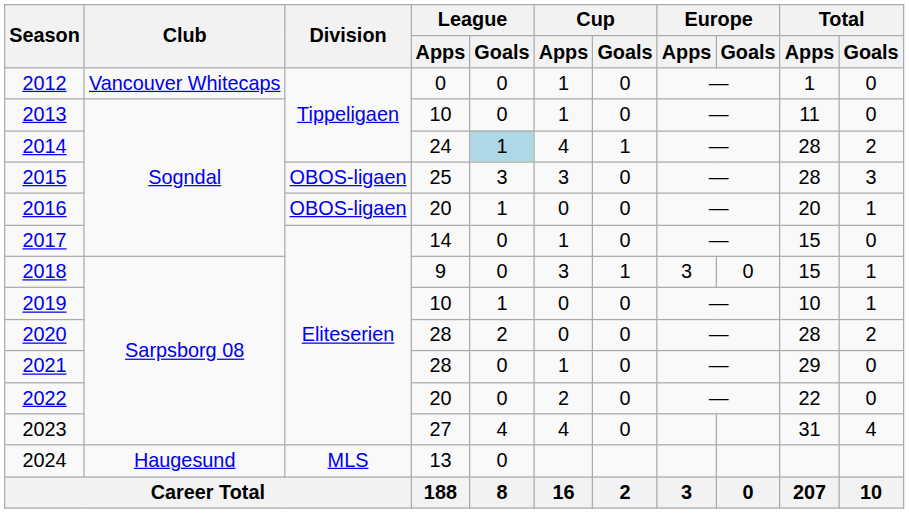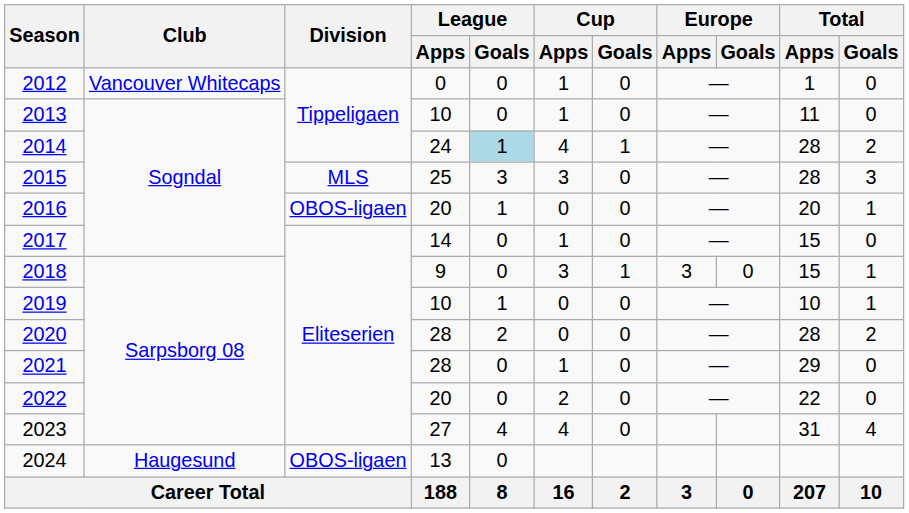 <table class="wikitable" style="text-align: center;">
 <tr>
 <th rowspan="2">Season</th>
 <th rowspan="2">Club</th>
 <th rowspan="2">Division</th>
 <th colspan="2">League</th>
 <th colspan="2">Cup</th>
 <th colspan="2">Europe</th>
 <th colspan="2">Total</th>
 </tr>
 <tr>
 <th>Apps</th>
 <th>Goals</th>
 <th>Apps</th>
 <th>Goals</th>
 <th>Apps</th>
 <th>Goals</th>
 <th>Apps</th>
 <th>Goals</th>
 </tr>
 <tr>
 <td><a href='#'>2012</a></td>
 <td><a href='#'>Vancouver Whitecaps</a></td>
 <td rowspan="3" valign="center"><a href='#'>Tippeligaen</a></td>
 <td>0</td>
 <td>0</td>
 <td>1</td>
 <td>0</td>
 <td colspan="2">—</td>
 <td>1</td>
 <td>0</td>
 </tr>
 <tr>
 <td><a href='#'>2013</a></td>
 <td rowspan="5" valign="center"><a href='#'>Sogndal</a></td>
 <td>10</td>
 <td>0</td>
 <td>1</td>
 <td>0</td>
 <td colspan="2">—</td>
 <td>11</td>
 <td>0</td>
 </tr>
 <tr>
 <td><a href='#'>2014</a></td>
 <td>24</td>
 <td style="background: lightblue;">1</td>
 <td>4</td>
 <td>1</td>
 <td colspan="2">—</td>
 <td>28</td>
 <td>2</td>
 </tr>
 <tr>
 <td><a href='#'>2015</a></td>
-<td rowspan="1" valign="center"><a href='#'>OBOS-ligaen</a></td>
+<td><a href='#'>MLS</a></td>
 <td>25</td>
 <td>3</td>
 <td>3</td>
 <td>0</td>
 <td colspan="2">—</td>
 <td>28</td>
 <td>3</td>
 </tr>
 <tr>
 <td><a href='#'>2016</a></td>
 <td rowspan="1" valign="center"><a href='#'>OBOS-ligaen</a></td>
 <td>20</td>
 <td>1</td>
 <td>0</td>
 <td>0</td>
 <td colspan="2">—</td>
 <td>20</td>
 <td>1</td>
 </tr>
 <tr>
 <td><a href='#'>2017</a></td>
 <td rowspan="7" valign="center"><a href='#'>Eliteserien</a></td>
 <td>14</td>
 <td>0</td>
 <td>1</td>
 <td>0</td>
 <td colspan="2">—</td>
 <td>15</td>
 <td>0</td>
 </tr>
 <tr>
 <td><a href='#'>2018</a></td>
 <td rowspan="6" valign="center"><a href='#'>Sarpsborg 08</a></td>
 <td>9</td>
 <td>0</td>
 <td>3</td>
 <td>1</td>
 <td>3</td>
 <td>0</td>
 <td>15</td>
 <td>1</td>
 </tr>
 <tr>
 <td><a href='#'>2019</a></td>
 <td>10</td>
 <td>1</td>
 <td>0</td>
 <td>0</td>
 <td colspan="2">—</td>
 <td>10</td>
 <td>1</td>
 </tr>
 <tr>
 <td><a href='#'>2020</a></td>
 <td>28</td>
 <td>2</td>
 <td>0</td>
 <td>0</td>
 <td colspan="2">—</td>
 <td>28</td>
 <td>2</td>
 </tr>
 <tr>
 <td><a href='#'>2021</a></td>
 <td>28</td>
 <td>0</td>
 <td>1</td>
 <td>0</td>
 <td colspan="2">—</td>
 <td>29</td>
 <td>0</td>
 </tr>
 <tr>
 <td><a href='#'>2022</a></td>
 <td>20</td>
 <td>0</td>
 <td>2</td>
 <td>0</td>
 <td colspan="2">—</td>
 <td>22</td>
 <td>0</td>
 </tr>
 <tr>
 <td>2023</td>
 <td>27</td>
 <td>4</td>
 <td>4</td>
 <td>0</td>
 <td></td>
 <td></td>
 <td>31</td>
 <td>4</td>
 </tr>
 <tr>
 <td>2024</td>
 <td rowspan="1" valign="center"><a href='#'>Haugesund</a></td>
-<td><a href='#'>MLS</a></td>
+<td rowspan="1" valign="center"><a href='#'>OBOS-ligaen</a></td>
 <td>13</td>
 <td>0</td>
 <td></td>
 <td></td>
 <td></td>
 <td></td>
 <td></td>
 <td></td>
 </tr>
 <tr>
 <th colspan="3">Career Total</th>
 <th>188</th>
 <th>8</th>
 <th>16</th>
 <th>2</th>
 <th>3</th>
 <th>0</th>
 <th>207</th>
 <th>10</th>
 </tr>
 </table>
